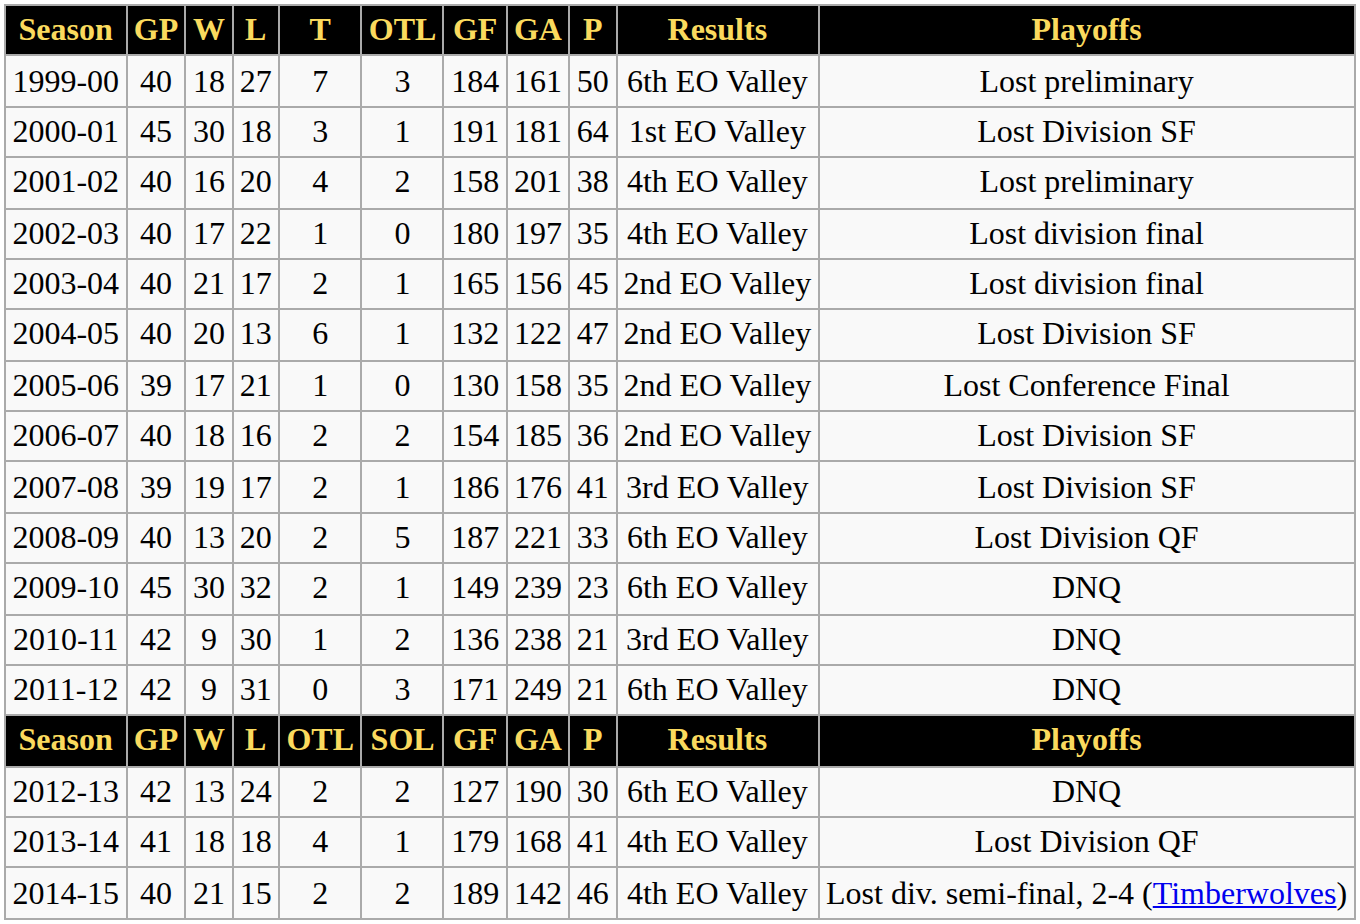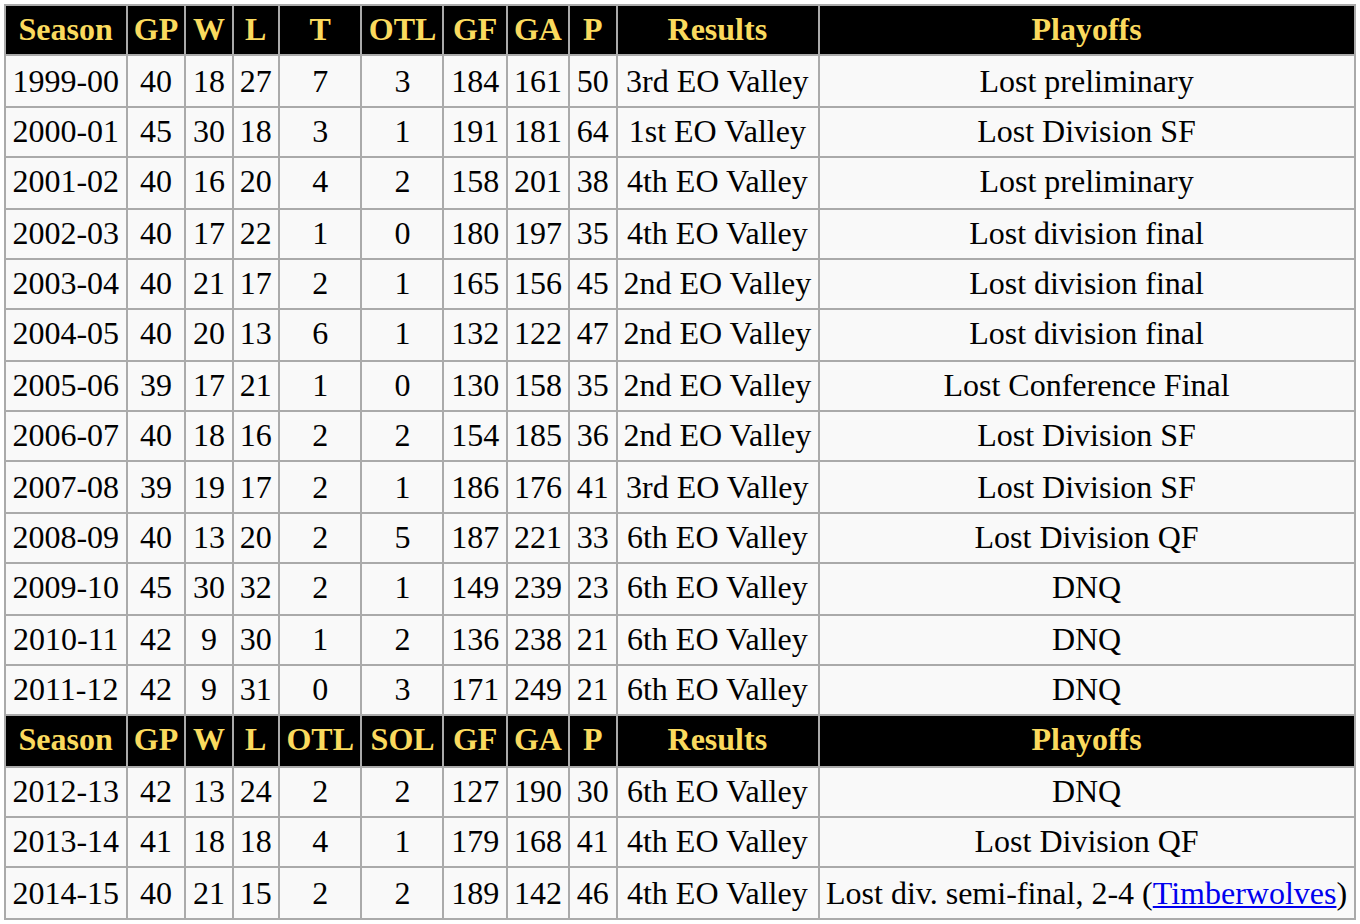 <table class="wikitable">
 <tr align="center" style="color: #FADA5E " bgcolor="#000000">
 <td><strong>Season</strong></td>
 <td><strong>GP</strong></td>
 <td><strong>W</strong></td>
 <td><strong>L</strong></td>
 <td><strong>T</strong></td>
 <td><strong>OTL</strong></td>
 <td><strong>GF</strong></td>
 <td><strong>GA</strong></td>
 <td><strong>P</strong></td>
 <td><strong>Results</strong></td>
 <td><strong>Playoffs</strong></td>
 </tr>
 <tr align="center">
 <td>1999-00</td>
 <td>40</td>
 <td>18</td>
 <td>27</td>
 <td>7</td>
 <td>3</td>
 <td>184</td>
 <td>161</td>
 <td>50</td>
-<td>6th EO Valley</td>
+<td>3rd EO Valley</td>
 <td>Lost preliminary</td>
 </tr>
 <tr align="center">
 <td>2000-01</td>
 <td>45</td>
 <td>30</td>
 <td>18</td>
 <td>3</td>
 <td>1</td>
 <td>191</td>
 <td>181</td>
 <td>64</td>
 <td>1st EO Valley</td>
 <td>Lost Division SF</td>
 </tr>
 <tr align="center">
 <td>2001-02</td>
 <td>40</td>
 <td>16</td>
 <td>20</td>
 <td>4</td>
 <td>2</td>
 <td>158</td>
 <td>201</td>
 <td>38</td>
 <td>4th EO Valley</td>
 <td>Lost preliminary</td>
 </tr>
 <tr align="center">
 <td>2002-03</td>
 <td>40</td>
 <td>17</td>
 <td>22</td>
 <td>1</td>
 <td>0</td>
 <td>180</td>
 <td>197</td>
 <td>35</td>
 <td>4th EO Valley</td>
 <td>Lost division final</td>
 </tr>
 <tr align="center">
 <td>2003-04</td>
 <td>40</td>
 <td>21</td>
 <td>17</td>
 <td>2</td>
 <td>1</td>
 <td>165</td>
 <td>156</td>
 <td>45</td>
 <td>2nd EO Valley</td>
 <td>Lost division final</td>
 </tr>
 <tr align="center">
 <td>2004-05</td>
 <td>40</td>
 <td>20</td>
 <td>13</td>
 <td>6</td>
 <td>1</td>
 <td>132</td>
 <td>122</td>
 <td>47</td>
 <td>2nd EO Valley</td>
-<td>Lost Division SF</td>
+<td>Lost division final</td>
 </tr>
 <tr align="center">
 <td>2005-06</td>
 <td>39</td>
 <td>17</td>
 <td>21</td>
 <td>1</td>
 <td>0</td>
 <td>130</td>
 <td>158</td>
 <td>35</td>
 <td>2nd EO Valley</td>
 <td>Lost Conference Final</td>
 </tr>
 <tr align="center">
 <td>2006-07</td>
 <td>40</td>
 <td>18</td>
 <td>16</td>
 <td>2</td>
 <td>2</td>
 <td>154</td>
 <td>185</td>
 <td>36</td>
 <td>2nd EO Valley</td>
 <td>Lost Division SF</td>
 </tr>
 <tr align="center">
 <td>2007-08</td>
 <td>39</td>
 <td>19</td>
 <td>17</td>
 <td>2</td>
 <td>1</td>
 <td>186</td>
 <td>176</td>
 <td>41</td>
 <td>3rd EO Valley</td>
 <td>Lost Division SF</td>
 </tr>
 <tr align="center">
 <td>2008-09</td>
 <td>40</td>
 <td>13</td>
 <td>20</td>
 <td>2</td>
 <td>5</td>
 <td>187</td>
 <td>221</td>
 <td>33</td>
 <td>6th EO Valley</td>
 <td>Lost Division QF</td>
 </tr>
 <tr align="center">
 <td>2009-10</td>
 <td>45</td>
 <td>30</td>
 <td>32</td>
 <td>2</td>
 <td>1</td>
 <td>149</td>
 <td>239</td>
 <td>23</td>
 <td>6th EO Valley</td>
 <td>DNQ</td>
 </tr>
 <tr align="center">
 <td>2010-11</td>
 <td>42</td>
 <td>9</td>
 <td>30</td>
 <td>1</td>
 <td>2</td>
 <td>136</td>
 <td>238</td>
 <td>21</td>
-<td>3rd EO Valley</td>
+<td>6th EO Valley</td>
 <td>DNQ</td>
 </tr>
 <tr align="center">
 <td>2011-12</td>
 <td>42</td>
 <td>9</td>
 <td>31</td>
 <td>0</td>
 <td>3</td>
 <td>171</td>
 <td>249</td>
 <td>21</td>
 <td>6th EO Valley</td>
 <td>DNQ</td>
 </tr>
 <tr align="center" style="color: #FADA5E " bgcolor="#000000">
 <td><strong>Season</strong></td>
 <td><strong>GP</strong></td>
 <td><strong>W</strong></td>
 <td><strong>L</strong></td>
 <td><strong>OTL</strong></td>
 <td><strong>SOL</strong></td>
 <td><strong>GF</strong></td>
 <td><strong>GA</strong></td>
 <td><strong>P</strong></td>
 <td><strong>Results</strong></td>
 <td><strong>Playoffs</strong></td>
 </tr>
 <tr align="center">
 <td>2012-13</td>
 <td>42</td>
 <td>13</td>
 <td>24</td>
 <td>2</td>
 <td>2</td>
 <td>127</td>
 <td>190</td>
 <td>30</td>
 <td>6th EO Valley</td>
 <td>DNQ</td>
 </tr>
 <tr align="center">
 <td>2013-14</td>
 <td>41</td>
 <td>18</td>
 <td>18</td>
 <td>4</td>
 <td>1</td>
 <td>179</td>
 <td>168</td>
 <td>41</td>
 <td>4th EO Valley</td>
 <td>Lost Division QF</td>
 </tr>
 <tr align="center">
 <td>2014-15</td>
 <td>40</td>
 <td>21</td>
 <td>15</td>
 <td>2</td>
 <td>2</td>
 <td>189</td>
 <td>142</td>
 <td>46</td>
 <td>4th EO Valley</td>
 <td>Lost div. semi-final, 2-4 (<a href='#'>Timberwolves</a>)</td>
 </tr>
 </table>
